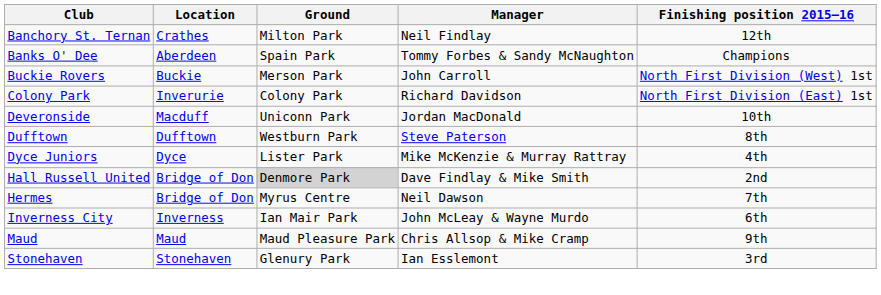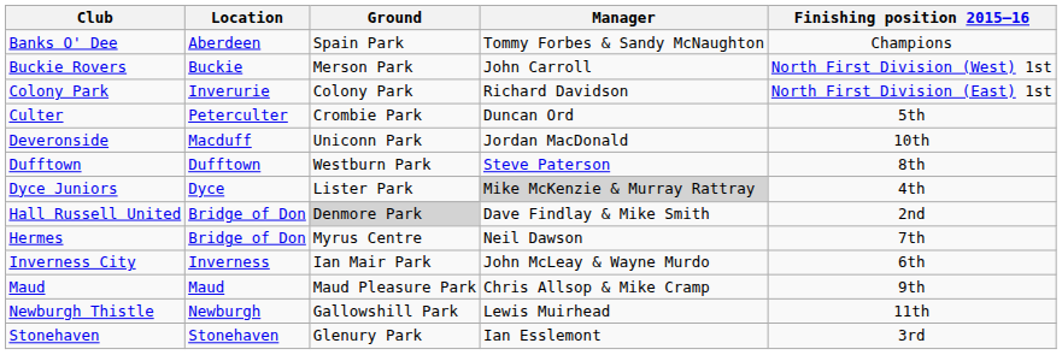 <table class="wikitable sortable">
 <tr>
 <th>Club</th>
 <th>Location</th>
 <th>Ground</th>
 <th>Manager</th>
 <th>Finishing position <a href='#'>2015–16</a></th>
-</tr>
-<tr>
-<td style="text-align:left;"><a href='#'>Banchory St. Ternan</a></td>
-<td><a href='#'>Crathes</a></td>
-<td>Milton Park</td>
-<td>Neil Findlay</td>
-<td align="center">12th</td>
 </tr>
 <tr>
 <td style="text-align:left;"><a href='#'>Banks O' Dee</a></td>
 <td><a href='#'>Aberdeen</a></td>
 <td>Spain Park</td>
 <td>Tommy Forbes & Sandy McNaughton</td>
 <td align="center">Champions</td>
 </tr>
 <tr>
 <td style="text-align:left;"><a href='#'>Buckie Rovers</a></td>
 <td><a href='#'>Buckie</a></td>
 <td>Merson Park</td>
 <td>John Carroll</td>
 <td align="center"><a href='#'>North First Division (West)</a> 1st</td>
 </tr>
 <tr>
 <td style="text-align:left;"><a href='#'>Colony Park</a></td>
 <td><a href='#'>Inverurie</a></td>
 <td>Colony Park</td>
 <td>Richard Davidson</td>
 <td align="center"><a href='#'>North First Division (East)</a> 1st</td>
 </tr>
 <tr>
+<td style="text-align:left;"><a href='#'>Culter</a></td>
+<td><a href='#'>Peterculter</a></td>
+<td>Crombie Park</td>
+<td>Duncan Ord</td>
+<td align="center">5th</td>
+</tr>
+<tr>
 <td style="text-align:left;"><a href='#'>Deveronside</a></td>
 <td><a href='#'>Macduff</a></td>
 <td>Uniconn Park</td>
 <td>Jordan MacDonald</td>
 <td align="center">10th</td>
 </tr>
 <tr>
 <td style="text-align:left;"><a href='#'>Dufftown</a></td>
 <td><a href='#'>Dufftown</a></td>
 <td>Westburn Park</td>
 <td><a href='#'>Steve Paterson</a></td>
 <td align="center">8th</td>
 </tr>
 <tr>
 <td style="text-align:left;"><a href='#'>Dyce Juniors</a></td>
 <td><a href='#'>Dyce</a></td>
 <td>Lister Park</td>
-<td>Mike McKenzie & Murray Rattray</td>
+<td style="background: lightgrey;">Mike McKenzie & Murray Rattray</td>
 <td align="center">4th</td>
 </tr>
 <tr>
 <td style="text-align:left;"><a href='#'>Hall Russell United</a></td>
 <td><a href='#'>Bridge of Don</a></td>
 <td style="background: lightgrey;">Denmore Park</td>
 <td>Dave Findlay & Mike Smith</td>
 <td align="center">2nd</td>
 </tr>
 <tr>
 <td style="text-align:left;"><a href='#'>Hermes</a></td>
 <td><a href='#'>Bridge of Don</a></td>
 <td>Myrus Centre</td>
 <td>Neil Dawson</td>
 <td align="center">7th</td>
 </tr>
 <tr>
 <td style="text-align:left;"><a href='#'>Inverness City</a></td>
 <td><a href='#'>Inverness</a></td>
 <td>Ian Mair Park</td>
 <td>John McLeay & Wayne Murdo</td>
 <td align="center">6th</td>
 </tr>
 <tr>
 <td style="text-align:left;"><a href='#'>Maud</a></td>
 <td><a href='#'>Maud</a></td>
 <td>Maud Pleasure Park</td>
 <td>Chris Allsop & Mike Cramp</td>
 <td align="center">9th</td>
 </tr>
 <tr>
+<td style="text-align:left;"><a href='#'>Newburgh Thistle</a></td>
+<td><a href='#'>Newburgh</a></td>
+<td>Gallowshill Park</td>
+<td>Lewis Muirhead</td>
+<td align="center">11th</td>
+</tr>
+<tr>
 <td style="text-align:left;"><a href='#'>Stonehaven</a></td>
 <td><a href='#'>Stonehaven</a></td>
 <td>Glenury Park</td>
 <td>Ian Esslemont</td>
 <td align="center">3rd</td>
 </tr>
 </table>
